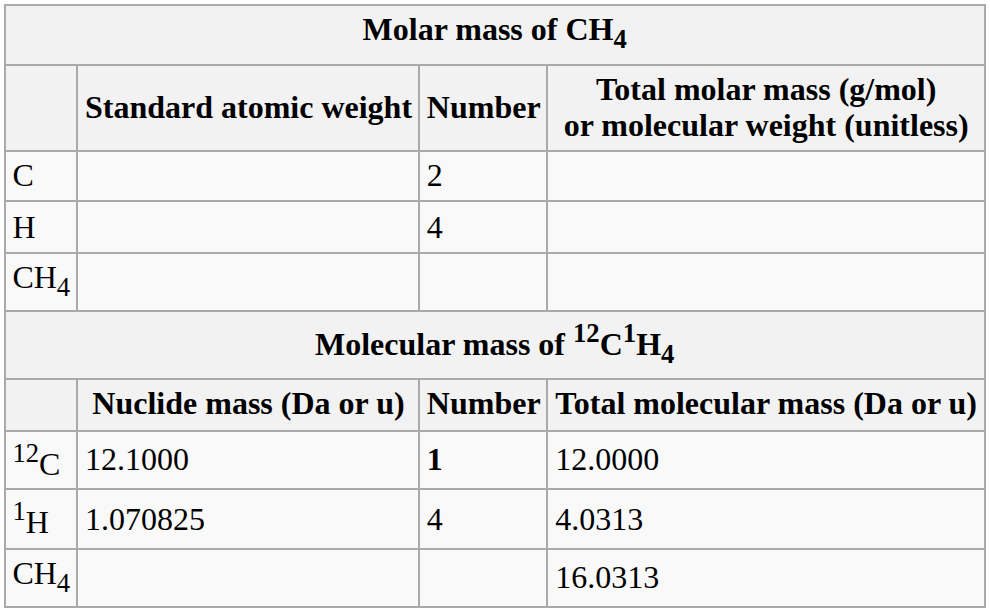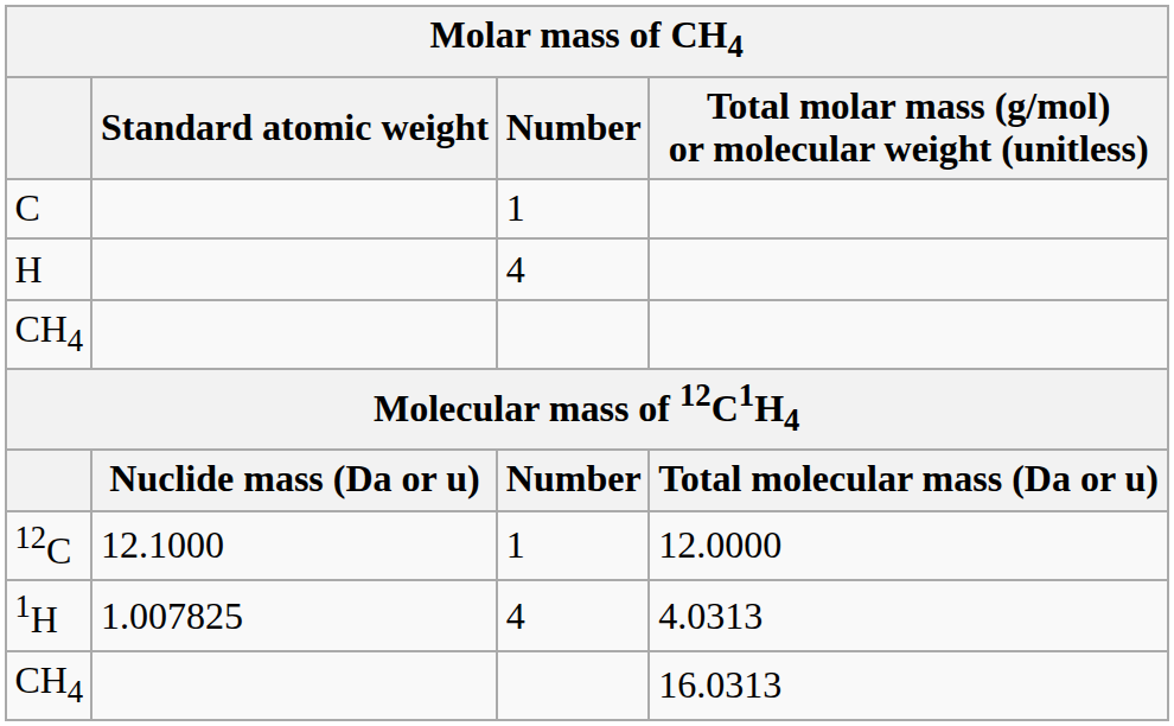 <table class="wikitable plainrowheaders">
 <tr>
 <th colspan=4>Molar mass of CH<sub>4</sub></th>
 </tr>
 <tr>
 <th></th>
 <th>Standard atomic weight</th>
 <th>Number</th>
 <th>Total molar mass (g/mol)<br>or molecular weight (unitless)</th>
 </tr>
 <tr>
 <td>C</td>
 <td></td>
-<td>2</td>
+<td>1</td>
 <td></td>
 </tr>
 <tr>
 <td>H</td>
 <td></td>
 <td>4</td>
 <td></td>
 </tr>
 <tr>
 <td>CH<sub>4</sub></td>
 <td></td>
 <td></td>
 <td></td>
 </tr>
 <tr>
 <th colspan=4>Molecular mass of <sup>12</sup>C<sup>1</sup>H<sub>4</sub></th>
 </tr>
 <tr>
 <th></th>
 <th>Nuclide mass (Da or u)</th>
 <th>Number</th>
 <th>Total molecular mass (Da or u)</th>
 </tr>
 <tr>
 <td><sup>12</sup>C</td>
 <td>12.1000</td>
-<td><strong>1</strong></td>
+<td>1</td>
 <td>12.0000</td>
 </tr>
 <tr>
 <td><sup>1</sup>H</td>
-<td>1.070825</td>
+<td>1.007825</td>
 <td>4</td>
 <td>4.0313</td>
 </tr>
 <tr>
 <td>CH<sub>4</sub></td>
 <td></td>
 <td></td>
 <td>16.0313</td>
 </tr>
 </table>
